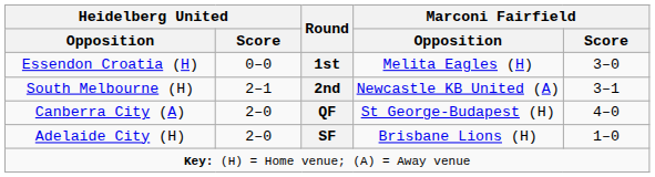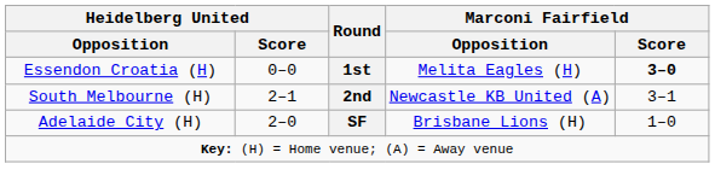 <table class="wikitable plainrowheaders" style="text-align:center;margin:0">
 <tr>
 <th colspan="2">Heidelberg United</th>
 <th rowspan="2" style="width:25px">Round</th>
 <th colspan="2">Marconi Fairfield</th>
 </tr>
 <tr>
 <th scope="col" style="width:180px">Opposition</th>
 <th scope="col" style="width:70px">Score</th>
 <th scope="col" style="width:180px">Opposition</th>
 <th scope="col" style="width:70px">Score</th>
 </tr>
 <tr>
 <td><a href='#'>Essendon Croatia</a> (<a href='#'>H</a>)</td>
 <td>0–0 <br></td>
 <th scope=row style="text-align:center">1st</th>
 <td><a href='#'>Melita Eagles</a> (<a href='#'>H</a>)</td>
-<td>3–0</td>
+<td><strong>3–0</strong></td>
 </tr>
 <tr>
 <td><a href='#'>South Melbourne</a> (H)</td>
 <td>2–1</td>
 <th scope=row style="text-align:center">2nd</th>
 <td><a href='#'>Newcastle KB United</a> (<a href='#'>A</a>)</td>
 <td>3–1</td>
-</tr>
-<tr>
-<td><a href='#'>Canberra City</a> (<a href='#'>A</a>)</td>
-<td>2–0</td>
-<th scope=row style="text-align:center">QF</th>
-<td><a href='#'>St George-Budapest</a> (H)</td>
-<td>4–0</td>
 </tr>
 <tr>
 <td><a href='#'>Adelaide City</a> (H)</td>
 <td>2–0</td>
 <th scope=row style="text-align:center">SF</th>
 <td><a href='#'>Brisbane Lions</a> (H)</td>
 <td>1–0</td>
 </tr>
 <tr>
 <td colspan="5"><small><strong>Key:</strong> (H) = Home venue; (A) = Away venue</small></td>
 </tr>
 </table>
